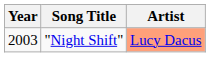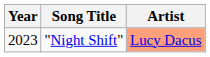 <table class="wikitable sortable">
 <tr>
 <th>Year</th>
 <th>Song Title</th>
 <th>Artist</th>
 </tr>
 <tr>
-<td>2003</td>
+<td>2023</td>
 <td>"<a href='#'>Night Shift</a>"</td>
 <td style="background: lightsalmon;"><a href='#'>Lucy Dacus</a></td>
 </tr>
 </table>
